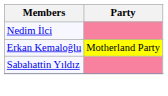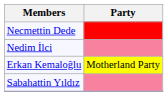 <table class=wikitable style="border:1px solid #8888aa; background-color:#f7f8ff; padding:0px; font-size:90%;">
 <tr>
 <th>Members</th>
 <th>Party</th>
+</tr>
+<tr>
+<td><a href='#'>Necmettin Dede</a></td>
+<td style="background: #ff0000"></td>
 </tr>
 <tr>
 <td><a href='#'>Nedim İlci</a></td>
 <td style="background: #F7819F"></td>
 </tr>
 <tr>
 <td><a href='#'>Erkan Kemaloğlu</a></td>
 <td style="background: #ffff00">Motherland Party</td>
 </tr>
 <tr>
 <td><a href='#'>Sabahattin Yıldız</a></td>
 <td style="background: #F7819F"></td>
 </tr>
 <tr>
 </tr>
 </table>
